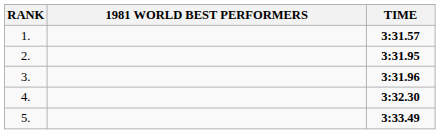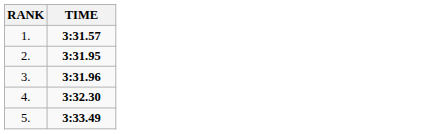 <table class="wikitable" style="border-collapse: collapse; font-size: 90%;">
 <tr>
 <th>RANK</th>
-<th align="center" style="width: 25em">1981 WORLD BEST PERFORMERS</th>
 <th align="center" style="width: 5em">TIME</th>
 </tr>
 <tr>
 <td align="center">1.</td>
-<td></td>
 <td align="center"><strong>3:31.57</strong></td>
 </tr>
 <tr>
 <td align="center">2.</td>
-<td></td>
 <td align="center"><strong>3:31.95</strong></td>
 </tr>
 <tr>
 <td align="center">3.</td>
-<td></td>
 <td align="center"><strong>3:31.96</strong></td>
 </tr>
 <tr>
 <td align="center">4.</td>
-<td></td>
 <td align="center"><strong>3:32.30</strong></td>
 </tr>
 <tr>
 <td align="center">5.</td>
-<td></td>
 <td align="center"><strong>3:33.49</strong></td>
 </tr>
 </table>
